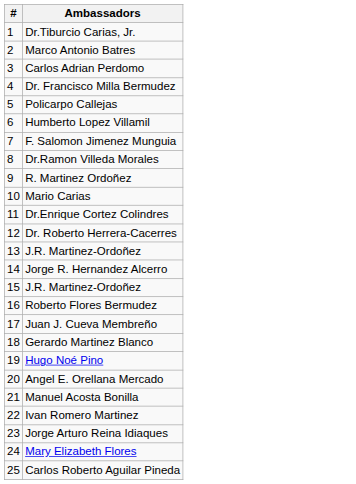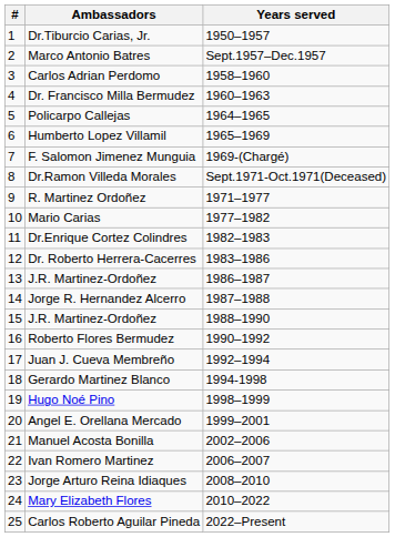 <table class=wikitable>
 <tr>
 <th>#</th>
 <th>Ambassadors</th>
+<th>Years served</th>
 </tr>
 <tr>
 <td>1</td>
 <td>Dr.Tiburcio Carias, Jr.</td>
+<td>1950–1957</td>
 </tr>
 <tr>
 <td>2</td>
 <td>Marco Antonio Batres</td>
+<td>Sept.1957–Dec.1957</td>
 </tr>
 <tr>
 <td>3</td>
 <td>Carlos Adrian Perdomo</td>
+<td>1958–1960</td>
 </tr>
 <tr>
 <td>4</td>
 <td>Dr. Francisco Milla Bermudez</td>
+<td>1960–1963</td>
 </tr>
 <tr>
 <td>5</td>
 <td>Policarpo Callejas</td>
+<td>1964–1965</td>
 </tr>
 <tr>
 <td>6</td>
 <td>Humberto Lopez Villamil</td>
+<td>1965–1969</td>
 </tr>
 <tr>
 <td>7</td>
 <td>F. Salomon Jimenez Munguia</td>
+<td>1969-(Chargé)</td>
 </tr>
 <tr>
 <td>8</td>
 <td>Dr.Ramon Villeda Morales</td>
+<td>Sept.1971-Oct.1971(Deceased)</td>
 </tr>
 <tr>
 <td>9</td>
 <td>R. Martinez Ordoñez</td>
+<td>1971–1977</td>
 </tr>
 <tr>
 <td>10</td>
 <td>Mario Carias</td>
+<td>1977–1982</td>
 </tr>
 <tr>
 <td>11</td>
 <td>Dr.Enrique Cortez Colindres</td>
+<td>1982–1983</td>
 </tr>
 <tr>
 <td>12</td>
 <td>Dr. Roberto Herrera-Cacerres</td>
+<td>1983–1986</td>
 </tr>
 <tr>
 <td>13</td>
 <td>J.R. Martinez-Ordoñez</td>
+<td>1986–1987</td>
 </tr>
 <tr>
 <td>14</td>
 <td>Jorge R. Hernandez Alcerro</td>
+<td>1987–1988</td>
 </tr>
 <tr>
 <td>15</td>
 <td>J.R. Martinez-Ordoñez</td>
+<td>1988–1990</td>
 </tr>
 <tr>
 <td>16</td>
 <td>Roberto Flores Bermudez</td>
+<td>1990–1992</td>
 </tr>
 <tr>
 <td>17</td>
 <td>Juan J. Cueva Membreño</td>
+<td>1992–1994</td>
 </tr>
 <tr>
 <td>18</td>
 <td>Gerardo Martinez Blanco</td>
+<td>1994-1998</td>
 </tr>
 <tr>
 <td>19</td>
 <td><a href='#'>Hugo Noé Pino</a></td>
+<td>1998–1999</td>
 </tr>
 <tr>
 <td>20</td>
 <td>Angel E. Orellana Mercado</td>
+<td>1999–2001</td>
 </tr>
 <tr>
 <td>21</td>
 <td>Manuel Acosta Bonilla</td>
+<td>2002–2006</td>
 </tr>
 <tr>
 <td>22</td>
 <td>Ivan Romero Martinez</td>
+<td>2006–2007</td>
 </tr>
 <tr>
 <td>23</td>
 <td>Jorge Arturo Reina Idiaques</td>
+<td>2008–2010</td>
 </tr>
 <tr>
 <td>24</td>
 <td><a href='#'>Mary Elizabeth Flores</a></td>
+<td>2010–2022</td>
 </tr>
 <tr>
 <td>25</td>
 <td>Carlos Roberto Aguilar Pineda</td>
+<td>2022–Present</td>
 </tr>
 </table>
